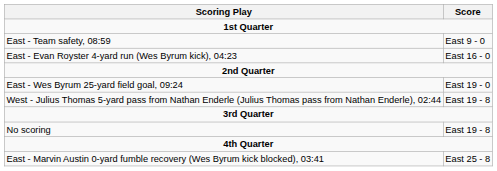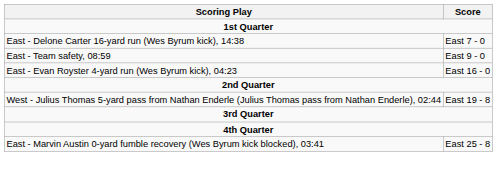 <table class="wikitable" style="font-size: 95%;">
 <tr>
 <th>Scoring Play</th>
 <th>Score</th>
 </tr>
 <tr>
 <td colspan="2" align="center"><strong>1st Quarter</strong></td>
+</tr>
+<tr>
+<td>East - Delone Carter 16-yard run (Wes Byrum kick), 14:38</td>
+<td>East 7 - 0</td>
 </tr>
 <tr>
 <td>East - Team safety, 08:59</td>
 <td>East 9 - 0</td>
 </tr>
 <tr>
 <td>East - Evan Royster 4-yard run (Wes Byrum kick), 04:23</td>
 <td>East 16 - 0</td>
 </tr>
 <tr>
 <td colspan="2" align="center"><strong>2nd Quarter</strong></td>
 </tr>
 <tr>
-<td>East - Wes Byrum 25-yard field goal, 09:24</td>
-<td>East 19 - 0</td>
-</tr>
-<tr>
 <td>West - Julius Thomas 5-yard pass from Nathan Enderle (Julius Thomas pass from Nathan Enderle), 02:44</td>
 <td>East 19 - 8</td>
 </tr>
 <tr>
 <td colspan="2" align="center"><strong>3rd Quarter</strong></td>
-</tr>
-<tr>
-<td>No scoring</td>
-<td>East 19 - 8</td>
 </tr>
 <tr>
 <td colspan="2" align="center"><strong>4th Quarter</strong></td>
 </tr>
 <tr>
 <td>East - Marvin Austin 0-yard fumble recovery (Wes Byrum kick blocked), 03:41</td>
 <td>East 25 - 8</td>
 </tr>
 </table>
